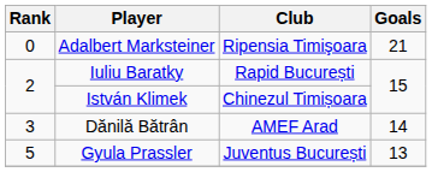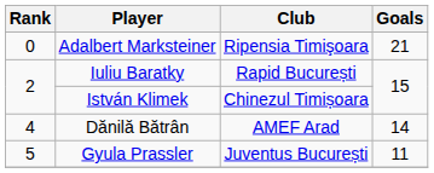 <table class="wikitable sortable" style="text-align:center">
 <tr>
 <th>Rank</th>
 <th>Player</th>
 <th>Club</th>
 <th>Goals</th>
 </tr>
 <tr>
 <td rowspan=1 align=center>0</td>
 <td><a href='#'>Adalbert Marksteiner</a></td>
 <td><a href='#'>Ripensia Timişoara</a></td>
 <td rowspan=1 align=center>21</td>
 </tr>
 <tr>
 <td rowspan=2 align=center>2</td>
 <td><a href='#'>Iuliu Baratky</a></td>
 <td><a href='#'>Rapid București</a></td>
 <td rowspan=2 align=center>15</td>
 </tr>
 <tr>
 <td><a href='#'>István Klimek</a></td>
 <td><a href='#'>Chinezul Timișoara</a></td>
 </tr>
 <tr>
-<td rowspan=1 align=center>3</td>
+<td rowspan=1 align=center>4</td>
 <td>Dănilă Bătrân</td>
 <td><a href='#'>AMEF Arad</a></td>
 <td rowspan=1 align=center>14</td>
 </tr>
 <tr>
 <td rowspan=1 align=center>5</td>
 <td><a href='#'>Gyula Prassler</a></td>
 <td><a href='#'>Juventus București</a></td>
-<td rowspan=1 align=center>13</td>
+<td rowspan=1 align=center>11</td>
 </tr>
 <tr>
 </tr>
 </table>
